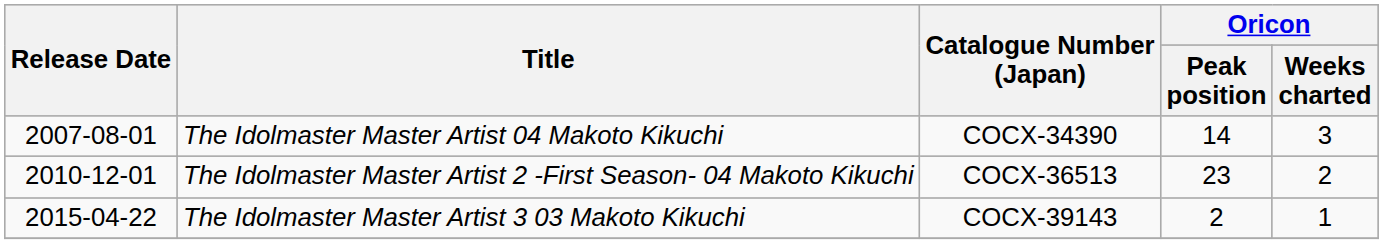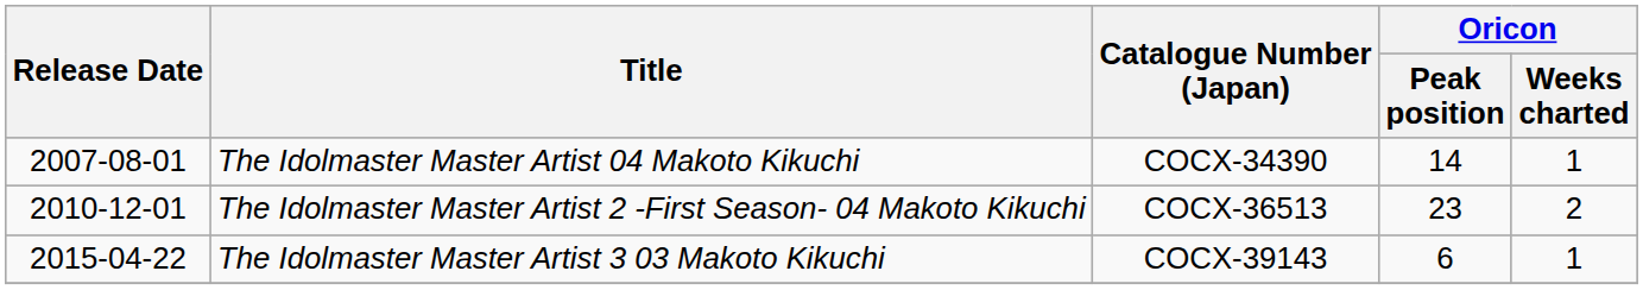 <table class="wikitable plainrowheaders" style="text-align:center">
 <tr>
 <th rowspan=2; style=>Release Date</th>
 <th rowspan=2; style=>Title</th>
 <th rowspan=2;>Catalogue Number <br>(Japan)</th>
 <th colspan=2; style=><a href='#'>Oricon</a><br></th>
 </tr>
 <tr>
 <th style=>Peak<br>position</th>
 <th style=>Weeks<br> charted</th>
 </tr>
 <tr>
 <td>2007-08-01</td>
 <td align=left><em>The Idolmaster Master Artist 04 Makoto Kikuchi</em></td>
 <td>COCX-34390</td>
 <td>14</td>
-<td>3</td>
+<td>1</td>
 </tr>
 <tr>
 <td>2010-12-01</td>
 <td align=left><em>The Idolmaster Master Artist 2 -First Season- 04 Makoto Kikuchi</em></td>
 <td>COCX-36513</td>
 <td>23</td>
 <td>2</td>
 </tr>
 <tr>
 <td>2015-04-22</td>
 <td align=left><em>The Idolmaster Master Artist 3 03 Makoto Kikuchi</em></td>
 <td>COCX-39143</td>
-<td>2</td>
+<td>6</td>
 <td>1</td>
 </tr>
 <tr>
 </tr>
 </table>
